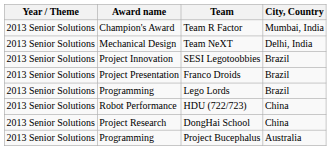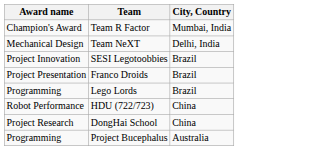 <table class="wikitable">
 <tr>
-<th>Year / Theme</th>
 <th>Award name</th>
 <th>Team</th>
 <th>City, Country</th>
 </tr>
 <tr>
-<td>2013 Senior Solutions</td>
 <td>Champion's Award</td>
 <td>Team R Factor</td>
 <td>Mumbai, India</td>
 </tr>
 <tr>
-<td>2013 Senior Solutions</td>
 <td>Mechanical Design</td>
 <td>Team NeXT</td>
 <td>Delhi, India</td>
 </tr>
 <tr>
-<td>2013 Senior Solutions</td>
 <td>Project Innovation</td>
 <td>SESI Legotoobbies</td>
 <td>Brazil</td>
 </tr>
 <tr>
-<td>2013 Senior Solutions</td>
 <td>Project Presentation</td>
 <td>Franco Droids</td>
 <td>Brazil</td>
 </tr>
 <tr>
-<td>2013 Senior Solutions</td>
 <td>Programming</td>
 <td>Lego Lords</td>
 <td>Brazil</td>
 </tr>
 <tr>
-<td>2013 Senior Solutions</td>
 <td>Robot Performance</td>
 <td>HDU (722/723)</td>
 <td>China</td>
 </tr>
 <tr>
-<td>2013 Senior Solutions</td>
 <td>Project Research</td>
 <td>DongHai School</td>
 <td>China</td>
 </tr>
 <tr>
-<td>2013 Senior Solutions</td>
 <td>Programming</td>
 <td>Project Bucephalus</td>
 <td>Australia</td>
 </tr>
 </table>
